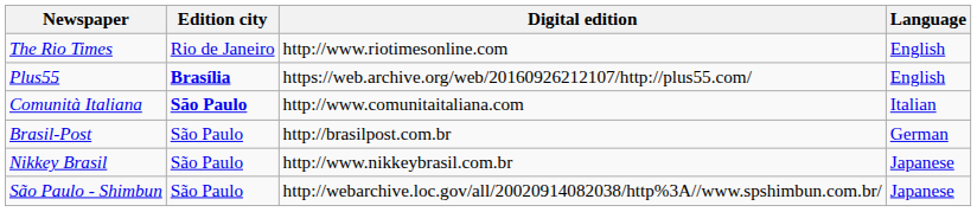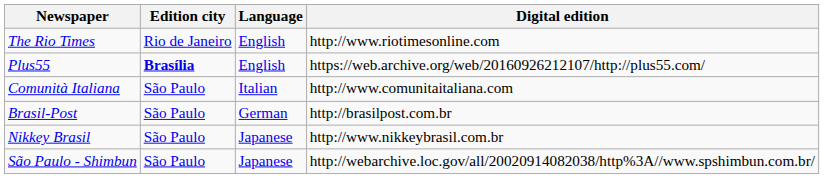 <table class="wikitable sortable">
 <tr style="text-align:center">
 <th>Newspaper</th>
 <th>Edition city</th>
+<th>Language</th>
 <th>Digital edition</th>
-<th>Language</th>
 </tr>
 <tr>
 <td><em><a href='#'>The Rio Times</a></em></td>
 <td><a href='#'>Rio de Janeiro</a></td>
+<td><a href='#'>English</a></td>
 <td>http://www.riotimesonline.com</td>
-<td><a href='#'>English</a></td>
 </tr>
 <tr>
 <td><em><a href='#'>Plus55</a></em></td>
 <td><strong><a href='#'>Brasília</a></strong></td>
+<td><a href='#'>English</a></td>
 <td>https://web.archive.org/web/20160926212107/http://plus55.com/</td>
-<td><a href='#'>English</a></td>
 </tr>
 <tr>
 <td><em><a href='#'>Comunità Italiana</a></em></td>
-<td><strong><a href='#'>São Paulo</a></strong></td>
+<td><a href='#'>São Paulo</a></td>
+<td><a href='#'>Italian</a></td>
 <td>http://www.comunitaitaliana.com</td>
-<td><a href='#'>Italian</a></td>
 </tr>
 <tr>
 <td><em><a href='#'>Brasil-Post</a></em></td>
 <td><a href='#'>São Paulo</a></td>
+<td><a href='#'>German</a></td>
 <td>http://brasilpost.com.br</td>
-<td><a href='#'>German</a></td>
 </tr>
 <tr>
 <td><em><a href='#'>Nikkey Brasil</a></em></td>
 <td><a href='#'>São Paulo</a></td>
+<td><a href='#'>Japanese</a></td>
 <td>http://www.nikkeybrasil.com.br</td>
-<td><a href='#'>Japanese</a></td>
 </tr>
 <tr>
 <td><em><a href='#'>São Paulo - Shimbun</a></em></td>
 <td><a href='#'>São Paulo</a></td>
+<td><a href='#'>Japanese</a></td>
 <td>http://webarchive.loc.gov/all/20020914082038/http%3A//www.spshimbun.com.br/</td>
-<td><a href='#'>Japanese</a></td>
 </tr>
 </table>
